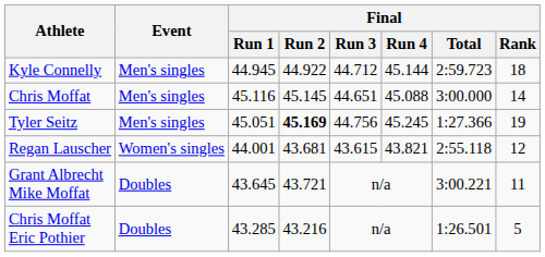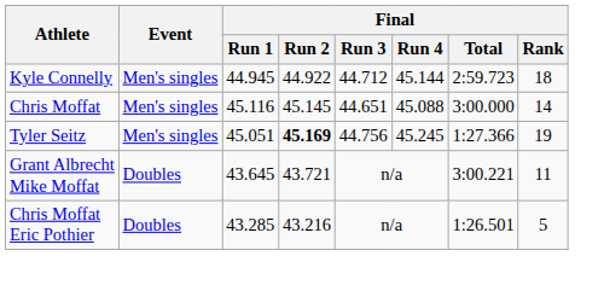 <table class="wikitable" style="font-size:90%">
 <tr>
 <th rowspan="2">Athlete</th>
 <th rowspan="2">Event</th>
 <th colspan="6">Final</th>
 </tr>
 <tr>
 <th>Run 1</th>
 <th>Run 2</th>
 <th>Run 3</th>
 <th>Run 4</th>
 <th>Total</th>
 <th>Rank</th>
 </tr>
 <tr>
 <td><a href='#'>Kyle Connelly</a></td>
 <td><a href='#'>Men's singles</a></td>
 <td align="center">44.945</td>
 <td align="center">44.922</td>
 <td align="center">44.712</td>
 <td align="center">45.144</td>
 <td align="center">2:59.723</td>
 <td align="center">18</td>
 </tr>
 <tr>
 <td><a href='#'>Chris Moffat</a></td>
 <td><a href='#'>Men's singles</a></td>
 <td align="center">45.116</td>
 <td align="center">45.145</td>
 <td align="center">44.651</td>
 <td align="center">45.088</td>
 <td align="center">3:00.000</td>
 <td align="center">14</td>
 </tr>
 <tr>
 <td><a href='#'>Tyler Seitz</a></td>
 <td><a href='#'>Men's singles</a></td>
 <td align="center">45.051</td>
 <td align="center"><strong>45.169</strong></td>
 <td align="center">44.756</td>
 <td align="center">45.245</td>
 <td align="center">1:27.366</td>
 <td align="center">19</td>
 </tr>
 <tr>
-<td><a href='#'>Regan Lauscher</a></td>
-<td><a href='#'>Women's singles</a></td>
-<td align="center">44.001</td>
-<td align="center">43.681</td>
-<td align="center">43.615</td>
-<td align="center">43.821</td>
-<td align="center">2:55.118</td>
-<td align="center">12</td>
-</tr>
-<tr>
 <td><a href='#'>Grant Albrecht</a> <br><a href='#'>Mike Moffat</a></td>
 <td><a href='#'>Doubles</a></td>
 <td align="center">43.645</td>
 <td align="center">43.721</td>
 <td colspan=2 align="center">n/a</td>
 <td align="center">3:00.221</td>
 <td align="center">11</td>
 </tr>
 <tr>
 <td><a href='#'>Chris Moffat</a> <br><a href='#'>Eric Pothier</a></td>
 <td><a href='#'>Doubles</a></td>
 <td align="center">43.285</td>
 <td align="center">43.216</td>
 <td colspan=2 align="center">n/a</td>
 <td align="center">1:26.501</td>
 <td align="center">5</td>
 </tr>
 </table>
